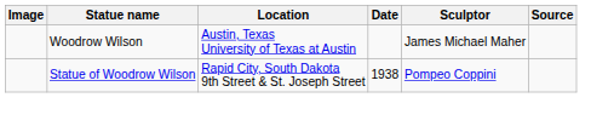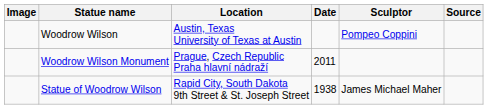 <table class="wikitable sortable">
 <tr>
 <th scope="col" class="unsortable">Image</th>
 <th scope="col">Statue name</th>
 <th scope="col">Location</th>
 <th scope="col">Date</th>
 <th scope="col">Sculptor</th>
 <th scope="col" class="unsortable">Source</th>
 </tr>
 <tr>
 <td></td>
 <td>Woodrow Wilson</td>
 <td><a href='#'>Austin, Texas</a><br><a href='#'>University of Texas at Austin</a></td>
 <td></td>
-<td>James Michael Maher</td>
+<td><a href='#'>Pompeo Coppini</a></td>
+<td></td>
+</tr>
+<tr>
+<td></td>
+<td><a href='#'>Woodrow Wilson Monument</a></td>
+<td><a href='#'>Prague</a>, <a href='#'>Czech Republic</a><br><a href='#'>Praha hlavní nádraží</a></td>
+<td>2011</td>
+<td></td>
 <td></td>
 </tr>
 <tr>
 <td></td>
 <td><a href='#'>Statue of Woodrow Wilson</a></td>
 <td><a href='#'>Rapid City, South Dakota</a><br>9th Street & St. Joseph Street</td>
 <td>1938</td>
-<td><a href='#'>Pompeo Coppini</a></td>
+<td>James Michael Maher</td>
 <td></td>
 </tr>
 </table>
